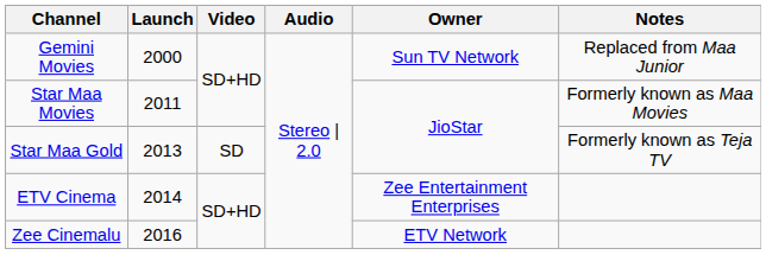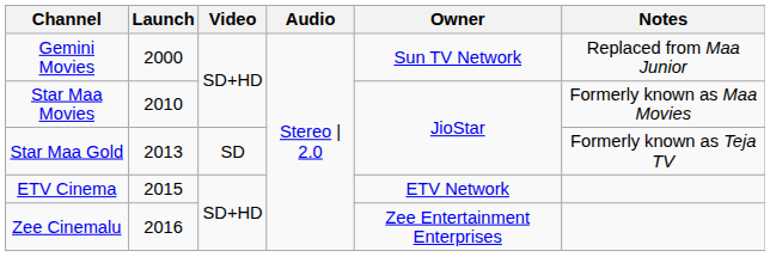 <table class="wikitable sortable" style="border-collapse:collapse; font-size: 90%; text-align:center" width="100%">
 <tr>
 <th>Channel</th>
 <th>Launch</th>
 <th>Video</th>
 <th>Audio</th>
 <th>Owner</th>
 <th>Notes</th>
 </tr>
 <tr>
 <td><a href='#'>Gemini Movies</a></td>
 <td>2000</td>
 <td rowspan="2">SD+HD</td>
 <td rowspan="5"><a href='#'>Stereo</a> | <a href='#'>2.0</a></td>
 <td><a href='#'>Sun TV Network</a></td>
 <td>Replaced from <em>Maa Junior</em></td>
 </tr>
 <tr>
 <td><a href='#'>Star Maa Movies</a></td>
-<td>2011</td>
+<td>2010</td>
 <td rowspan="2"><a href='#'>JioStar</a></td>
 <td>Formerly known as <em>Maa Movies</em></td>
 </tr>
 <tr>
 <td><a href='#'>Star Maa Gold</a></td>
 <td>2013</td>
 <td>SD</td>
 <td>Formerly known as <em>Teja TV</em></td>
 </tr>
 <tr>
 <td><a href='#'>ETV Cinema</a></td>
-<td>2014</td>
+<td>2015</td>
 <td rowspan="2">SD+HD</td>
-<td><a href='#'>Zee Entertainment Enterprises</a></td>
+<td><a href='#'>ETV Network</a></td>
 <td></td>
 </tr>
 <tr>
 <td><a href='#'>Zee Cinemalu</a></td>
 <td>2016</td>
-<td><a href='#'>ETV Network</a></td>
+<td><a href='#'>Zee Entertainment Enterprises</a></td>
 <td></td>
 </tr>
 </table>
